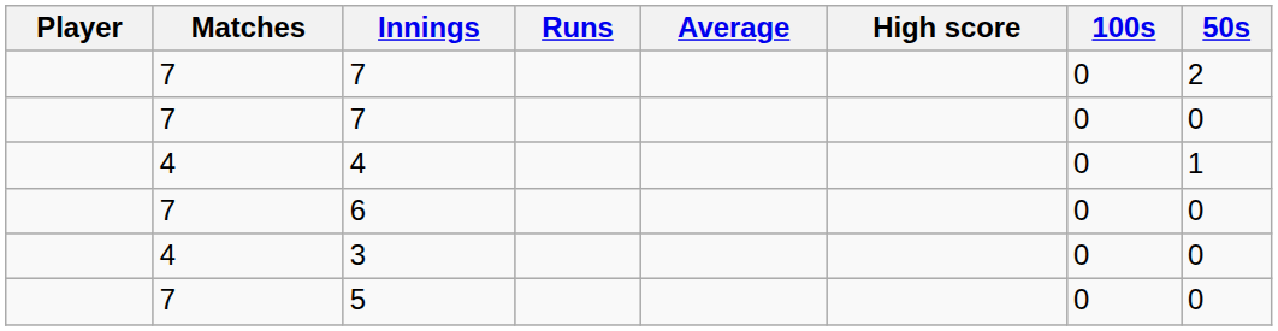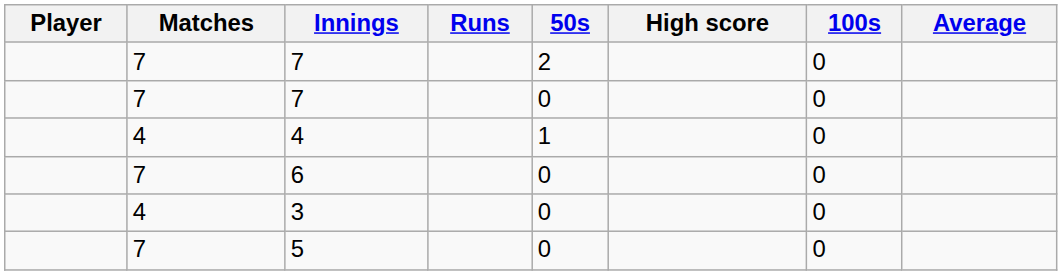 <table class="wikitable sortable" style="width:80%;">
 <tr>
 <th>Player</th>
 <th>Matches</th>
 <th><a href='#'>Innings</a></th>
 <th><a href='#'>Runs</a></th>
-<th><a href='#'>Average</a></th>
+<th><a href='#'>50s</a></th>
 <th>High score</th>
 <th><a href='#'>100s</a></th>
-<th><a href='#'>50s</a></th>
+<th><a href='#'>Average</a></th>
 </tr>
 <tr>
 <td></td>
 <td>7</td>
 <td>7</td>
 <td></td>
-<td></td>
+<td>2</td>
 <td></td>
 <td>0</td>
-<td>2</td>
+<td></td>
 </tr>
 <tr>
 <td></td>
 <td>7</td>
 <td>7</td>
 <td></td>
-<td></td>
+<td>0</td>
 <td></td>
 <td>0</td>
-<td>0</td>
+<td></td>
 </tr>
 <tr>
 <td></td>
 <td>4</td>
 <td>4</td>
 <td></td>
-<td></td>
+<td>1</td>
 <td></td>
 <td>0</td>
-<td>1</td>
+<td></td>
 </tr>
 <tr>
 <td></td>
 <td>7</td>
 <td>6</td>
 <td></td>
-<td></td>
+<td>0</td>
 <td></td>
 <td>0</td>
-<td>0</td>
+<td></td>
 </tr>
 <tr>
 <td></td>
 <td>4</td>
 <td>3</td>
 <td></td>
-<td></td>
+<td>0</td>
 <td></td>
 <td>0</td>
-<td>0</td>
+<td></td>
 </tr>
 <tr>
 <td></td>
 <td>7</td>
 <td>5</td>
 <td></td>
-<td></td>
+<td>0</td>
 <td></td>
 <td>0</td>
-<td>0</td>
+<td></td>
 </tr>
 </table>
